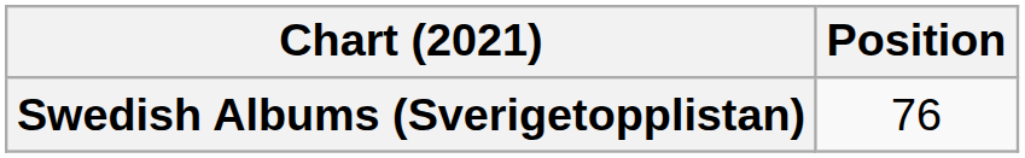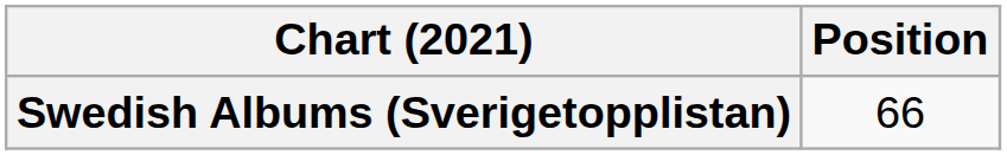 <table class="wikitable plainrowheaders" style="text-align:center">
 <tr>
 <th scope="col">Chart (2021)</th>
 <th scope="col">Position</th>
 </tr>
 <tr>
 <th scope="row">Swedish Albums (Sverigetopplistan)</th>
-<td>76</td>
+<td>66</td>
 </tr>
 </table>
